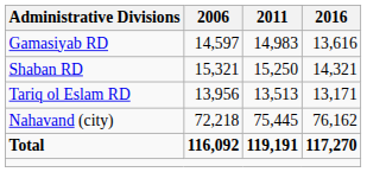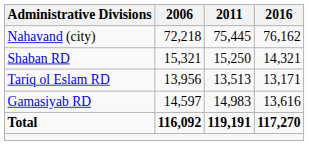 <table class="wikitable">
 <tr>
 <th>Administrative Divisions</th>
 <th>2006</th>
 <th>2011</th>
 <th>2016</th>
 </tr>
 <tr>
-<td><a href='#'>Gamasiyab RD</a></td>
-<td style="text-align: right;">14,597</td>
-<td style="text-align: right;">14,983</td>
-<td style="text-align: right;">13,616</td>
+<td><a href='#'>Nahavand</a> (city)</td>
+<td style="text-align: right;">72,218</td>
+<td style="text-align: right;">75,445</td>
+<td style="text-align: right;">76,162</td>
 </tr>
 <tr>
 <td><a href='#'>Shaban RD</a></td>
 <td style="text-align: right;">15,321</td>
 <td style="text-align: right;">15,250</td>
 <td style="text-align: right;">14,321</td>
 </tr>
 <tr>
 <td><a href='#'>Tariq ol Eslam RD</a></td>
 <td style="text-align: right;">13,956</td>
 <td style="text-align: right;">13,513</td>
 <td style="text-align: right;">13,171</td>
 </tr>
 <tr>
-<td><a href='#'>Nahavand</a> (city)</td>
-<td style="text-align: right;">72,218</td>
-<td style="text-align: right;">75,445</td>
-<td style="text-align: right;">76,162</td>
+<td><a href='#'>Gamasiyab RD</a></td>
+<td style="text-align: right;">14,597</td>
+<td style="text-align: right;">14,983</td>
+<td style="text-align: right;">13,616</td>
 </tr>
 <tr>
 <td><strong>Total</strong></td>
 <td style="text-align: right;"><strong>116,092</strong></td>
 <td style="text-align: right;"><strong>119,191</strong></td>
 <td style="text-align: right;"><strong>117,270</strong></td>
 </tr>
 <tr>
 <td colspan=4></td>
 </tr>
 </table>
